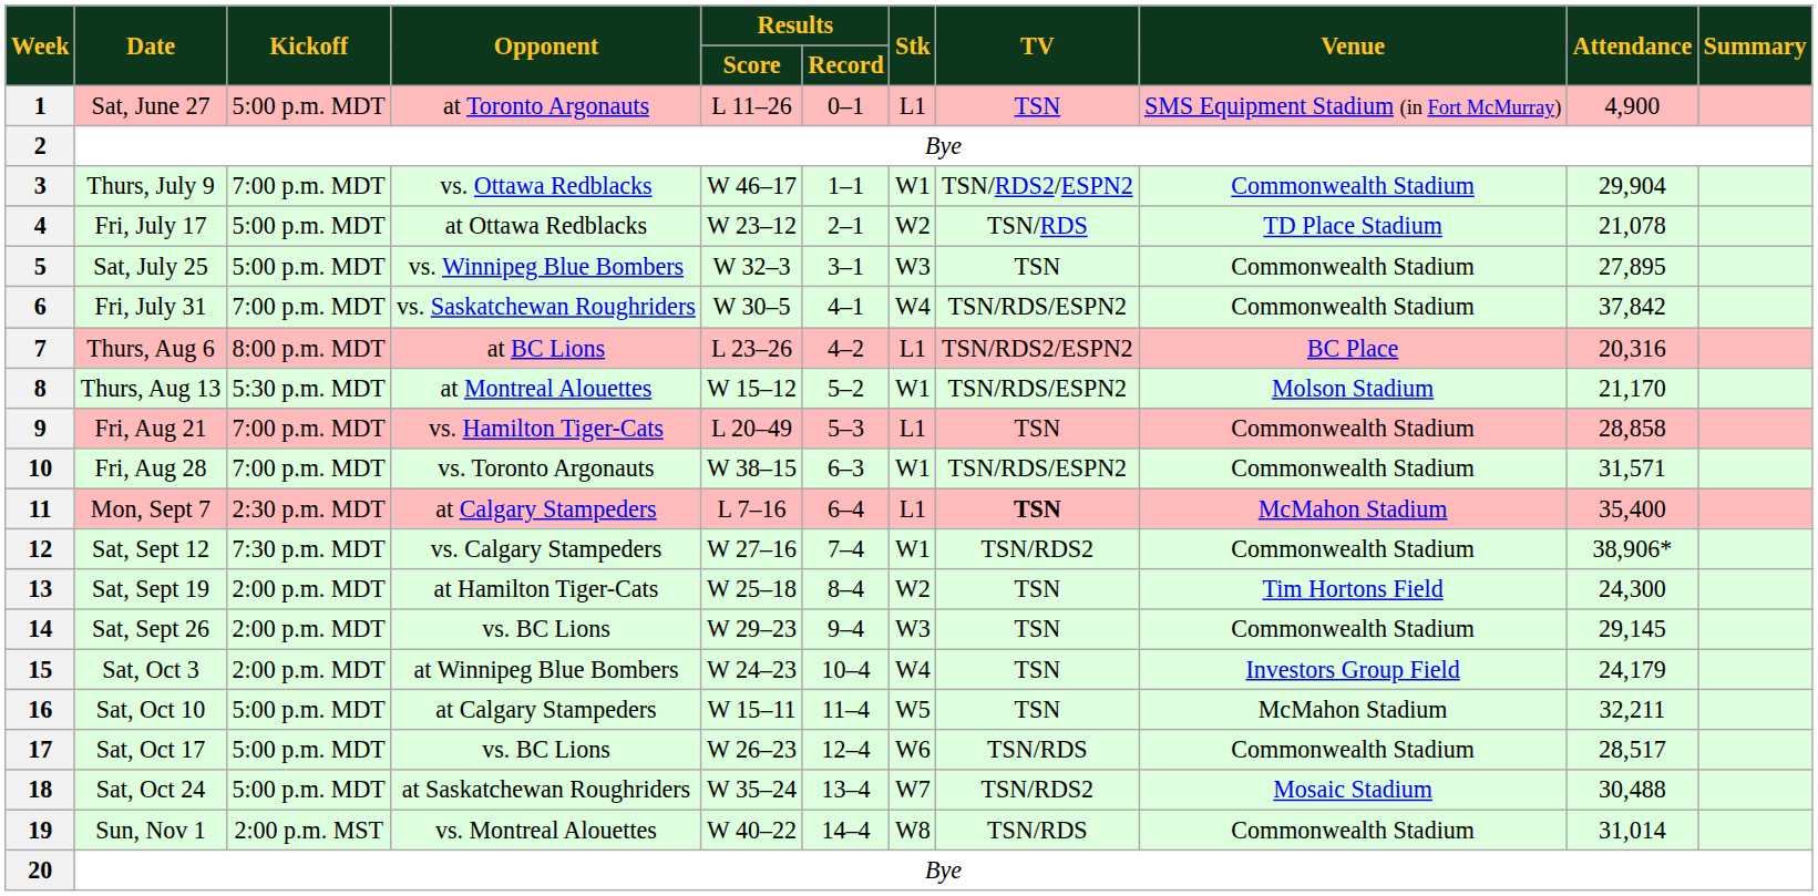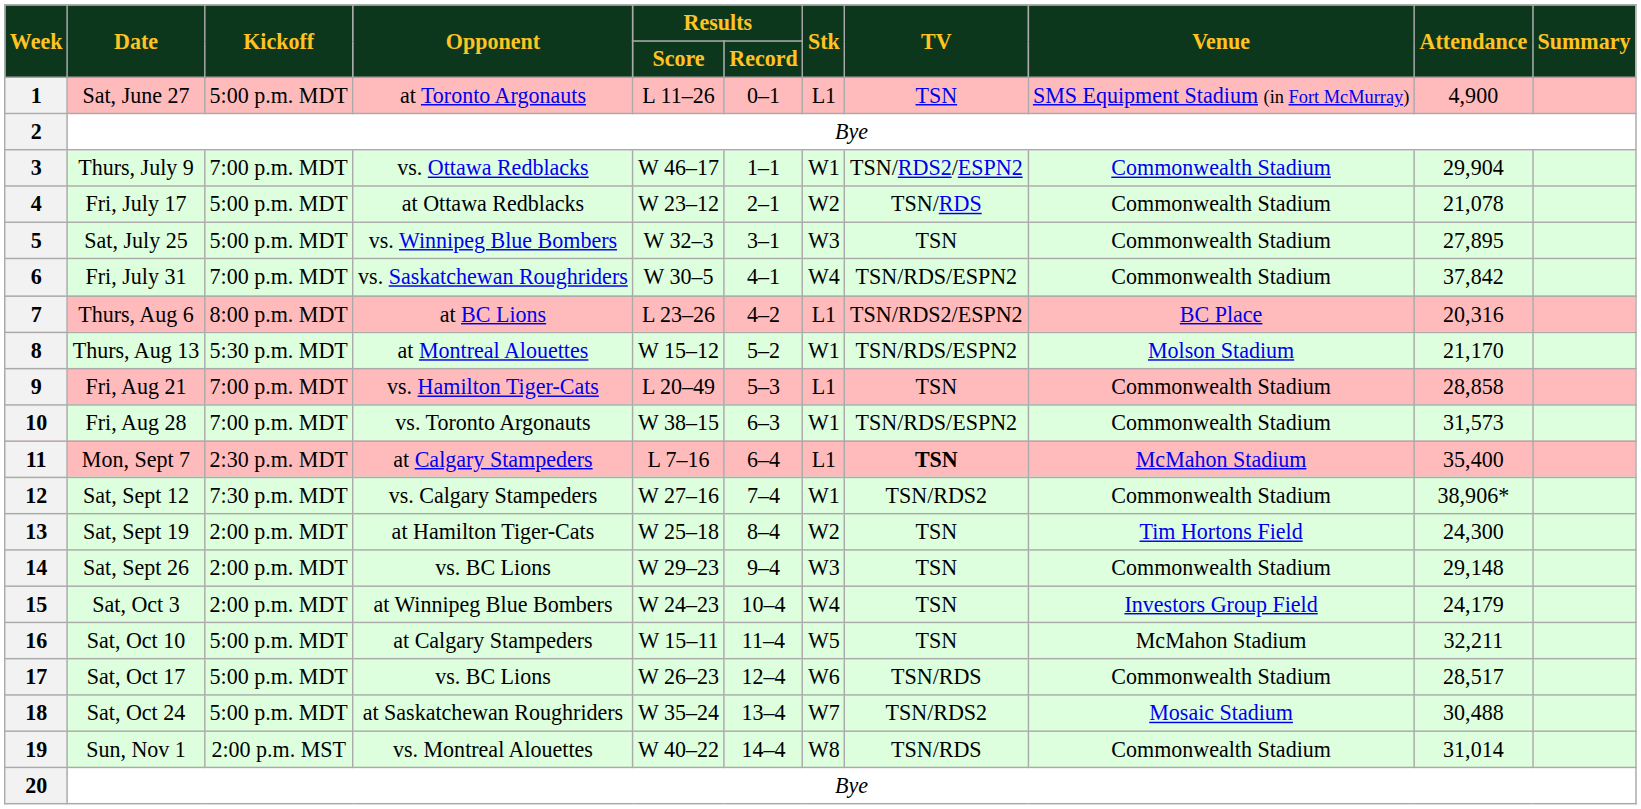 <table class="wikitable" style="font-size: 95%;">
 <tr>
 <th style="background:#0C371D;color:#ffc322;" rowspan=2>Week</th>
 <th style="background:#0C371D;color:#ffc322;" rowspan=2>Date</th>
 <th style="background:#0C371D;color:#ffc322;" rowspan=2>Kickoff</th>
 <th style="background:#0C371D;color:#ffc322;" rowspan=2>Opponent</th>
 <th style="background:#0C371D;color:#ffc322;" colspan=2>Results</th>
 <th style="background:#0C371D;color:#ffc322;" rowspan=2>Stk</th>
 <th style="background:#0C371D;color:#ffc322;" rowspan=2>TV</th>
 <th style="background:#0C371D;color:#ffc322;" rowspan=2>Venue</th>
 <th style="background:#0C371D;color:#ffc322;" rowspan=2>Attendance</th>
 <th style="background:#0C371D;color:#ffc322;" rowspan=2>Summary</th>
 </tr>
 <tr>
 <th style="background:#0C371D;color:#ffc322;">Score</th>
 <th style="background:#0C371D;color:#ffc322;">Record</th>
 </tr>
 <tr align="center" bgcolor="#ffbbbb">
 <th align="center"><strong>1</strong></th>
 <td align="center">Sat, June 27</td>
 <td align="center">5:00 p.m. MDT</td>
 <td align="center">at <a href='#'>Toronto Argonauts</a></td>
 <td align="center">L 11–26</td>
 <td align="center">0–1</td>
 <td>L1</td>
 <td align="center"><a href='#'>TSN</a></td>
 <td align="center"><a href='#'>SMS Equipment Stadium</a> <small>(in <a href='#'>Fort McMurray</a>)</small></td>
 <td align="center">4,900</td>
 <td align="center"></td>
 </tr>
 <tr align="center" bgcolor="#ffffff">
 <th align="center"><strong>2</strong></th>
 <td colspan="10" align="center" valign="middle"><em>Bye</em></td>
 </tr>
 <tr align="center" bgcolor="#ddffdd">
 <th align="center"><strong>3</strong></th>
 <td align="center">Thurs, July 9</td>
 <td align="center">7:00 p.m. MDT</td>
 <td align="center">vs. <a href='#'>Ottawa Redblacks</a></td>
 <td align="center">W 46–17</td>
 <td align="center">1–1</td>
 <td>W1</td>
 <td align="center">TSN/<a href='#'>RDS2</a>/<a href='#'>ESPN2</a></td>
 <td align="center"><a href='#'>Commonwealth Stadium</a></td>
 <td align="center">29,904</td>
 <td align="center"></td>
 </tr>
 <tr align="center" bgcolor="#ddffdd">
 <th align="center"><strong>4</strong></th>
 <td align="center">Fri, July 17</td>
 <td align="center">5:00 p.m. MDT</td>
 <td align="center">at Ottawa Redblacks</td>
 <td align="center">W 23–12</td>
 <td align="center">2–1</td>
 <td>W2</td>
 <td align="center">TSN/<a href='#'>RDS</a></td>
-<td align="center"><a href='#'>TD Place Stadium</a></td>
+<td align="center">Commonwealth Stadium</td>
 <td align="center">21,078</td>
 <td align="center"></td>
 </tr>
 <tr align="center" bgcolor="#ddffdd">
 <th align="center"><strong>5</strong></th>
 <td align="center">Sat, July 25</td>
 <td align="center">5:00 p.m. MDT</td>
 <td align="center">vs. <a href='#'>Winnipeg Blue Bombers</a></td>
 <td align="center">W 32–3</td>
 <td align="center">3–1</td>
 <td>W3</td>
 <td align="center">TSN</td>
 <td align="center">Commonwealth Stadium</td>
 <td align="center">27,895</td>
 <td align="center"></td>
 </tr>
 <tr align="center" bgcolor="#ddffdd">
 <th align="center"><strong>6</strong></th>
 <td align="center">Fri, July 31</td>
 <td align="center">7:00 p.m. MDT</td>
 <td align="center">vs. <a href='#'>Saskatchewan Roughriders</a></td>
 <td align="center">W 30–5</td>
 <td align="center">4–1</td>
 <td>W4</td>
 <td align="center">TSN/RDS/ESPN2</td>
 <td align="center">Commonwealth Stadium</td>
 <td align="center">37,842</td>
 <td align="center"></td>
 </tr>
 <tr align="center" bgcolor="#ffbbbb">
 <th align="center"><strong>7</strong></th>
 <td align="center">Thurs, Aug 6</td>
 <td align="center">8:00 p.m. MDT</td>
 <td align="center">at <a href='#'>BC Lions</a></td>
 <td align="center">L 23–26</td>
 <td align="center">4–2</td>
 <td>L1</td>
 <td align="center">TSN/RDS2/ESPN2</td>
 <td align="center"><a href='#'>BC Place</a></td>
 <td align="center">20,316</td>
 <td align="center"></td>
 </tr>
 <tr align="center" bgcolor="#ddffdd">
 <th align="center"><strong>8</strong></th>
 <td align="center">Thurs, Aug 13</td>
 <td align="center">5:30 p.m. MDT</td>
 <td align="center">at <a href='#'>Montreal Alouettes</a></td>
 <td align="center">W 15–12</td>
 <td align="center">5–2</td>
 <td>W1</td>
 <td align="center">TSN/RDS/ESPN2</td>
 <td align="center"><a href='#'>Molson Stadium</a></td>
 <td align="center">21,170</td>
 <td align="center"></td>
 </tr>
 <tr align="center" bgcolor="#ffbbbb">
 <th align="center"><strong>9</strong></th>
 <td align="center">Fri, Aug 21</td>
 <td align="center">7:00 p.m. MDT</td>
 <td align="center">vs. <a href='#'>Hamilton Tiger-Cats</a></td>
 <td align="center">L 20–49</td>
 <td align="center">5–3</td>
 <td>L1</td>
 <td align="center">TSN</td>
 <td align="center">Commonwealth Stadium</td>
 <td align="center">28,858</td>
 <td align="center"></td>
 </tr>
 <tr align="center" bgcolor="#ddffdd">
 <th align="center"><strong>10</strong></th>
 <td align="center">Fri, Aug 28</td>
 <td align="center">7:00 p.m. MDT</td>
 <td align="center">vs. Toronto Argonauts</td>
 <td align="center">W 38–15</td>
 <td align="center">6–3</td>
 <td>W1</td>
 <td align="center">TSN/RDS/ESPN2</td>
 <td align="center">Commonwealth Stadium</td>
-<td align="center">31,571</td>
+<td align="center">31,573</td>
 <td align="center"></td>
 </tr>
 <tr align="center" bgcolor="#ffbbbb">
 <th align="center"><strong>11</strong></th>
 <td align="center">Mon, Sept 7</td>
 <td align="center">2:30 p.m. MDT</td>
 <td align="center">at <a href='#'>Calgary Stampeders</a></td>
 <td align="center">L 7–16</td>
 <td align="center">6–4</td>
 <td>L1</td>
 <td align="center"><strong>TSN</strong></td>
 <td align="center"><a href='#'>McMahon Stadium</a></td>
 <td align="center">35,400</td>
 <td align="center"></td>
 </tr>
 <tr align="center" bgcolor="#ddffdd">
 <th align="center"><strong>12</strong></th>
 <td align="center">Sat, Sept 12</td>
 <td align="center">7:30 p.m. MDT</td>
 <td align="center">vs. Calgary Stampeders</td>
 <td align="center">W 27–16</td>
 <td align="center">7–4</td>
 <td>W1</td>
 <td align="center">TSN/RDS2</td>
 <td align="center">Commonwealth Stadium</td>
 <td align="center">38,906*</td>
 <td align="center"></td>
 </tr>
 <tr align="center" bgcolor="#ddffdd">
 <th align="center"><strong>13</strong></th>
 <td align="center">Sat, Sept 19</td>
 <td align="center">2:00 p.m. MDT</td>
 <td align="center">at Hamilton Tiger-Cats</td>
 <td align="center">W 25–18</td>
 <td align="center">8–4</td>
 <td>W2</td>
 <td align="center">TSN</td>
 <td align="center"><a href='#'>Tim Hortons Field</a></td>
 <td align="center">24,300</td>
 <td align="center"></td>
 </tr>
 <tr align="center" bgcolor="#ddffdd">
 <th align="center"><strong>14</strong></th>
 <td align="center">Sat, Sept 26</td>
 <td align="center">2:00 p.m. MDT</td>
 <td align="center">vs. BC Lions</td>
 <td align="center">W 29–23</td>
 <td align="center">9–4</td>
 <td>W3</td>
 <td align="center">TSN</td>
 <td align="center">Commonwealth Stadium</td>
-<td align="center">29,145</td>
+<td align="center">29,148</td>
 <td align="center"></td>
 </tr>
 <tr align="center" bgcolor="#ddffdd">
 <th align="center"><strong>15</strong></th>
 <td align="center">Sat, Oct 3</td>
 <td align="center">2:00 p.m. MDT</td>
 <td align="center">at Winnipeg Blue Bombers</td>
 <td align="center">W 24–23</td>
 <td align="center">10–4</td>
 <td>W4</td>
 <td align="center">TSN</td>
 <td align="center"><a href='#'>Investors Group Field</a></td>
 <td align="center">24,179</td>
 <td align="center"></td>
 </tr>
 <tr align="center" bgcolor="#ddffdd">
 <th align="center"><strong>16</strong></th>
 <td align="center">Sat, Oct 10</td>
 <td align="center">5:00 p.m. MDT</td>
 <td align="center">at Calgary Stampeders</td>
 <td align="center">W 15–11</td>
 <td align="center">11–4</td>
 <td>W5</td>
 <td align="center">TSN</td>
 <td align="center">McMahon Stadium</td>
 <td align="center">32,211</td>
 <td align="center"></td>
 </tr>
 <tr align="center" bgcolor="#ddffdd">
 <th align="center"><strong>17</strong></th>
 <td align="center">Sat, Oct 17</td>
 <td align="center">5:00 p.m. MDT</td>
 <td align="center">vs. BC Lions</td>
 <td align="center">W 26–23 </td>
 <td align="center">12–4</td>
 <td>W6</td>
 <td align="center">TSN/RDS</td>
 <td align="center">Commonwealth Stadium</td>
 <td align="center">28,517</td>
 <td align="center"></td>
 </tr>
 <tr align="center" bgcolor="#ddffdd">
 <th align="center"><strong>18</strong></th>
 <td align="center">Sat, Oct 24</td>
 <td align="center">5:00 p.m. MDT</td>
 <td align="center">at Saskatchewan Roughriders</td>
 <td align="center">W 35–24</td>
 <td align="center">13–4</td>
 <td>W7</td>
 <td align="center">TSN/RDS2</td>
 <td align="center"><a href='#'>Mosaic Stadium</a></td>
 <td align="center">30,488</td>
 <td align="center"></td>
 </tr>
 <tr align="center" bgcolor="#ddffdd">
 <th align="center"><strong>19</strong></th>
 <td align="center">Sun, Nov 1</td>
 <td align="center">2:00 p.m. MST</td>
 <td align="center">vs. Montreal Alouettes</td>
 <td align="center">W 40–22</td>
 <td align="center">14–4</td>
 <td>W8</td>
 <td align="center">TSN/RDS</td>
 <td align="center">Commonwealth Stadium</td>
 <td align="center">31,014</td>
 <td align="center"></td>
 </tr>
 <tr align="center" bgcolor="#ffffff">
 <th align="center"><strong>20</strong></th>
 <td colspan="10" align="center" valign="middle"><em>Bye</em></td>
 </tr>
 </table>
